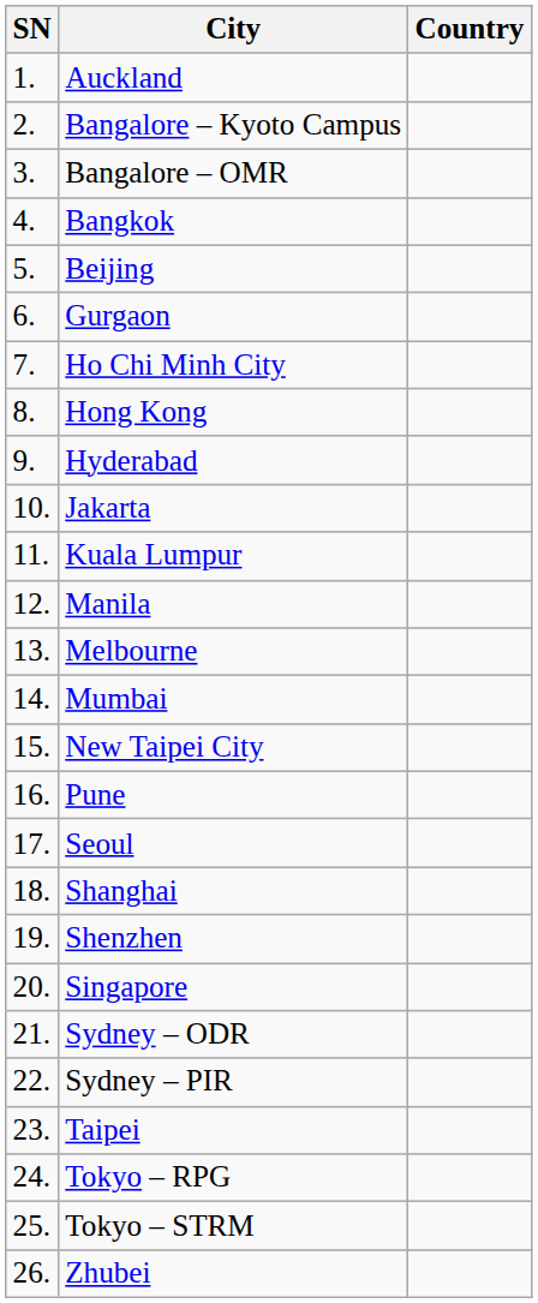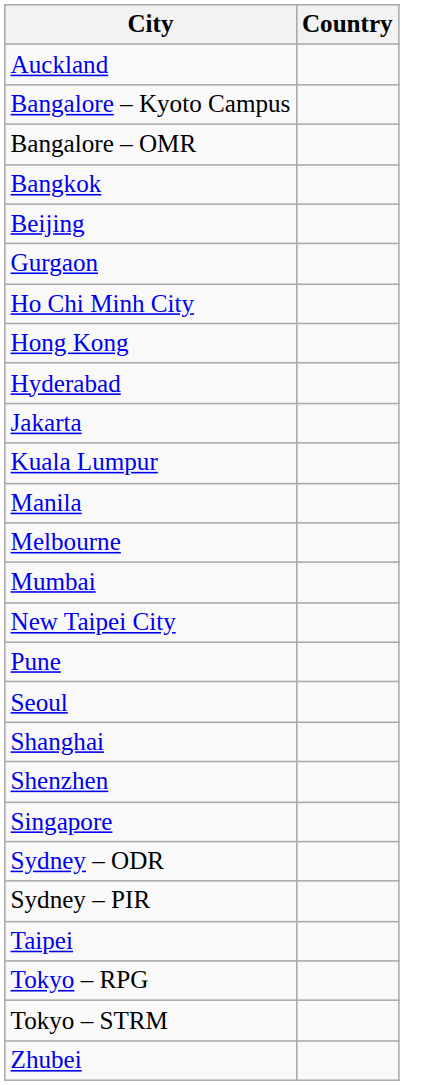 <table class="wikitable sortable">
 <tr>
-<th>SN</th>
 <th>City</th>
 <th>Country</th>
 </tr>
 <tr>
-<td>1.</td>
 <td><a href='#'>Auckland</a></td>
 <td></td>
 </tr>
 <tr>
-<td>2.</td>
 <td><a href='#'>Bangalore</a> – Kyoto Campus</td>
 <td></td>
 </tr>
 <tr>
-<td>3.</td>
 <td>Bangalore – OMR</td>
 <td></td>
 </tr>
 <tr>
-<td>4.</td>
 <td><a href='#'>Bangkok</a></td>
 <td></td>
 </tr>
 <tr>
-<td>5.</td>
 <td><a href='#'>Beijing</a></td>
 <td></td>
 </tr>
 <tr>
-<td>6.</td>
 <td><a href='#'>Gurgaon</a></td>
 <td></td>
 </tr>
 <tr>
-<td>7.</td>
 <td><a href='#'>Ho Chi Minh City</a></td>
 <td></td>
 </tr>
 <tr>
-<td>8.</td>
 <td><a href='#'>Hong Kong</a></td>
 <td></td>
 </tr>
 <tr>
-<td>9.</td>
 <td><a href='#'>Hyderabad</a></td>
 <td></td>
 </tr>
 <tr>
-<td>10.</td>
 <td><a href='#'>Jakarta</a></td>
 <td></td>
 </tr>
 <tr>
-<td>11.</td>
 <td><a href='#'>Kuala Lumpur</a></td>
 <td></td>
 </tr>
 <tr>
-<td>12.</td>
 <td><a href='#'>Manila</a></td>
 <td></td>
 </tr>
 <tr>
-<td>13.</td>
 <td><a href='#'>Melbourne</a></td>
 <td></td>
 </tr>
 <tr>
-<td>14.</td>
 <td><a href='#'>Mumbai</a></td>
 <td></td>
 </tr>
 <tr>
-<td>15.</td>
 <td><a href='#'>New Taipei City</a></td>
 <td></td>
 </tr>
 <tr>
-<td>16.</td>
 <td><a href='#'>Pune</a></td>
 <td></td>
 </tr>
 <tr>
-<td>17.</td>
 <td><a href='#'>Seoul</a></td>
 <td></td>
 </tr>
 <tr>
-<td>18.</td>
 <td><a href='#'>Shanghai</a></td>
 <td></td>
 </tr>
 <tr>
-<td>19.</td>
 <td><a href='#'>Shenzhen</a></td>
 <td></td>
 </tr>
 <tr>
-<td>20.</td>
 <td><a href='#'>Singapore</a></td>
 <td></td>
 </tr>
 <tr>
-<td>21.</td>
 <td><a href='#'>Sydney</a> – ODR</td>
 <td></td>
 </tr>
 <tr>
-<td>22.</td>
 <td>Sydney – PIR</td>
 <td></td>
 </tr>
 <tr>
-<td>23.</td>
 <td><a href='#'>Taipei</a></td>
 <td></td>
 </tr>
 <tr>
-<td>24.</td>
 <td><a href='#'>Tokyo</a> – RPG</td>
 <td></td>
 </tr>
 <tr>
-<td>25.</td>
 <td>Tokyo – STRM</td>
 <td></td>
 </tr>
 <tr>
-<td>26.</td>
 <td><a href='#'>Zhubei</a></td>
 <td></td>
 </tr>
 </table>
